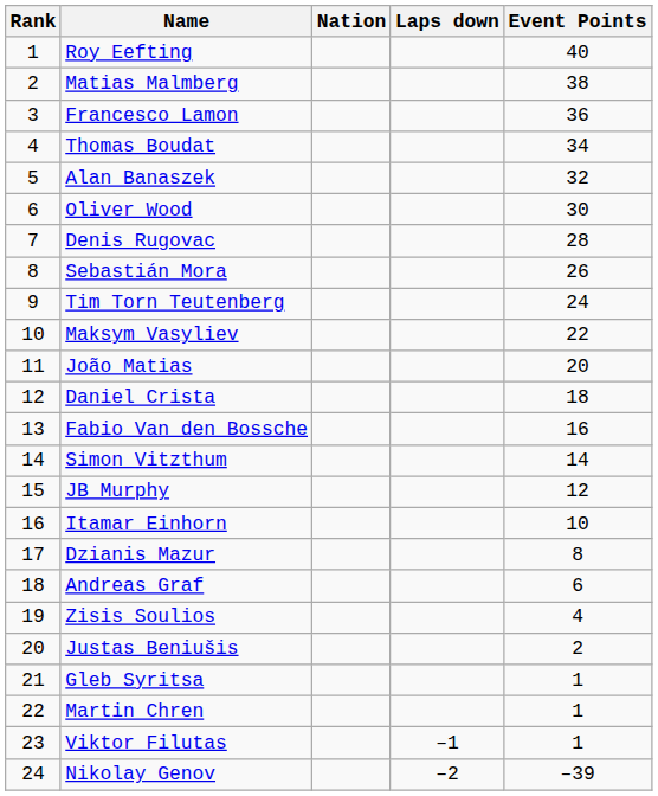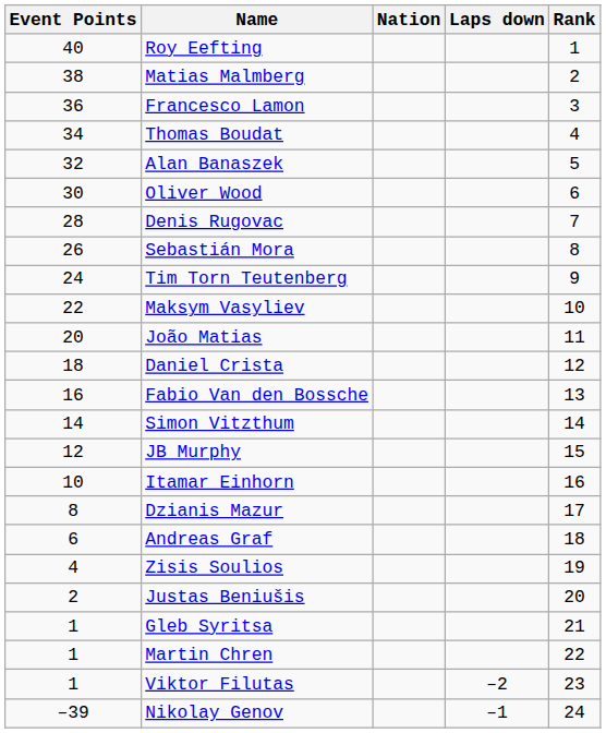 <table class="wikitable sortable" style="text-align:center">
 <tr>
-<th>Rank</th>
+<th>Event Points</th>
 <th>Name</th>
 <th>Nation</th>
 <th>Laps down</th>
-<th>Event Points</th>
+<th>Rank</th>
 </tr>
 <tr>
-<td>1</td>
+<td>40</td>
 <td align=left><a href='#'>Roy Eefting</a></td>
 <td align=left></td>
 <td></td>
-<td>40</td>
+<td>1</td>
 </tr>
 <tr>
-<td>2</td>
+<td>38</td>
 <td align=left><a href='#'>Matias Malmberg</a></td>
 <td align=left></td>
 <td></td>
-<td>38</td>
+<td>2</td>
 </tr>
 <tr>
-<td>3</td>
+<td>36</td>
 <td align=left><a href='#'>Francesco Lamon</a></td>
 <td align=left></td>
 <td></td>
-<td>36</td>
+<td>3</td>
 </tr>
 <tr>
-<td>4</td>
+<td>34</td>
 <td align=left><a href='#'>Thomas Boudat</a></td>
 <td align=left></td>
 <td></td>
-<td>34</td>
+<td>4</td>
 </tr>
 <tr>
-<td>5</td>
+<td>32</td>
 <td align=left><a href='#'>Alan Banaszek</a></td>
 <td align=left></td>
 <td></td>
-<td>32</td>
+<td>5</td>
 </tr>
 <tr>
-<td>6</td>
+<td>30</td>
 <td align=left><a href='#'>Oliver Wood</a></td>
 <td align=left></td>
 <td></td>
-<td>30</td>
+<td>6</td>
 </tr>
 <tr>
-<td>7</td>
+<td>28</td>
 <td align=left><a href='#'>Denis Rugovac</a></td>
 <td align=left></td>
 <td></td>
-<td>28</td>
+<td>7</td>
 </tr>
 <tr>
-<td>8</td>
+<td>26</td>
 <td align=left><a href='#'>Sebastián Mora</a></td>
 <td align=left></td>
 <td></td>
-<td>26</td>
+<td>8</td>
 </tr>
 <tr>
-<td>9</td>
+<td>24</td>
 <td align=left><a href='#'>Tim Torn Teutenberg</a></td>
 <td align=left></td>
 <td></td>
-<td>24</td>
+<td>9</td>
 </tr>
 <tr>
-<td>10</td>
+<td>22</td>
 <td align=left><a href='#'>Maksym Vasyliev</a></td>
 <td align=left></td>
 <td></td>
-<td>22</td>
+<td>10</td>
 </tr>
 <tr>
-<td>11</td>
+<td>20</td>
 <td align=left><a href='#'>João Matias</a></td>
 <td align=left></td>
 <td></td>
-<td>20</td>
+<td>11</td>
 </tr>
 <tr>
-<td>12</td>
+<td>18</td>
 <td align=left><a href='#'>Daniel Crista</a></td>
 <td align=left></td>
 <td></td>
-<td>18</td>
+<td>12</td>
 </tr>
 <tr>
-<td>13</td>
+<td>16</td>
 <td align=left><a href='#'>Fabio Van den Bossche</a></td>
 <td align=left></td>
 <td></td>
-<td>16</td>
+<td>13</td>
 </tr>
 <tr>
 <td>14</td>
 <td align=left><a href='#'>Simon Vitzthum</a></td>
 <td align=left></td>
 <td></td>
 <td>14</td>
 </tr>
 <tr>
-<td>15</td>
+<td>12</td>
 <td align=left><a href='#'>JB Murphy</a></td>
 <td align=left></td>
 <td></td>
-<td>12</td>
+<td>15</td>
 </tr>
 <tr>
-<td>16</td>
+<td>10</td>
 <td align=left><a href='#'>Itamar Einhorn</a></td>
 <td align=left></td>
 <td></td>
-<td>10</td>
+<td>16</td>
 </tr>
 <tr>
-<td>17</td>
+<td>8</td>
 <td align=left><a href='#'>Dzianis Mazur</a></td>
 <td align=left></td>
 <td></td>
-<td>8</td>
+<td>17</td>
 </tr>
 <tr>
-<td>18</td>
+<td>6</td>
 <td align=left><a href='#'>Andreas Graf</a></td>
 <td align=left></td>
 <td></td>
-<td>6</td>
+<td>18</td>
 </tr>
 <tr>
-<td>19</td>
+<td>4</td>
 <td align=left><a href='#'>Zisis Soulios</a></td>
 <td align=left></td>
 <td></td>
-<td>4</td>
+<td>19</td>
 </tr>
 <tr>
-<td>20</td>
+<td>2</td>
 <td align=left><a href='#'>Justas Beniušis</a></td>
 <td align=left></td>
 <td></td>
-<td>2</td>
+<td>20</td>
 </tr>
 <tr>
-<td>21</td>
+<td>1</td>
 <td align=left><a href='#'>Gleb Syritsa</a></td>
 <td align=left></td>
 <td></td>
-<td>1</td>
+<td>21</td>
 </tr>
 <tr>
-<td>22</td>
+<td>1</td>
 <td align=left><a href='#'>Martin Chren</a></td>
 <td align=left></td>
 <td></td>
-<td>1</td>
+<td>22</td>
 </tr>
 <tr>
-<td>23</td>
+<td>1</td>
 <td align=left><a href='#'>Viktor Filutas</a></td>
 <td align=left></td>
-<td>–1</td>
-<td>1</td>
+<td>–2</td>
+<td>23</td>
 </tr>
 <tr>
-<td>24</td>
+<td>–39</td>
 <td align=left><a href='#'>Nikolay Genov</a></td>
 <td align=left></td>
-<td>–2</td>
-<td>–39</td>
+<td>–1</td>
+<td>24</td>
 </tr>
 </table>
